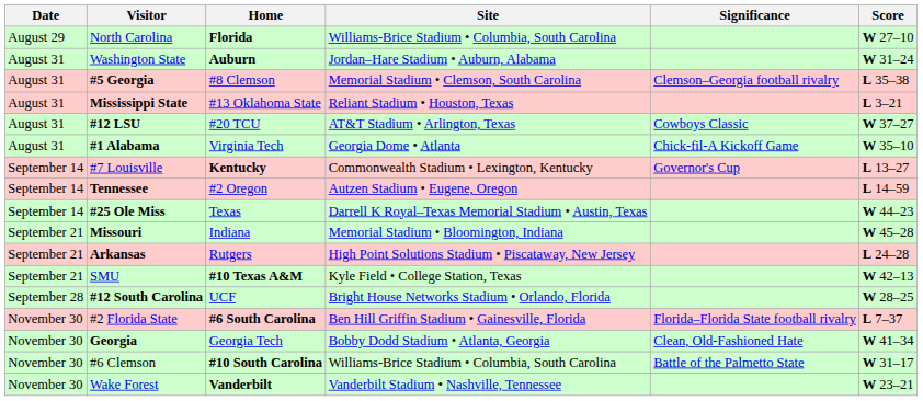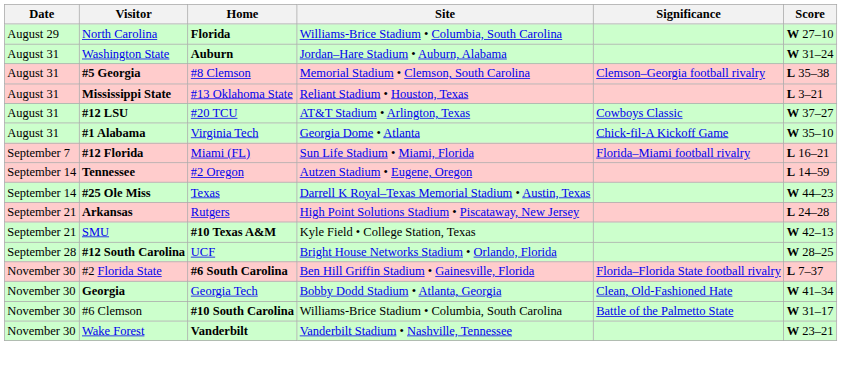 <table class="wikitable">
 <tr>
 <th>Date</th>
 <th>Visitor</th>
 <th>Home</th>
 <th>Site</th>
 <th>Significance</th>
 <th>Score</th>
 </tr>
 <tr bgcolor=ccffcc>
 <td>August 29</td>
 <td><a href='#'>North Carolina</a></td>
 <td><strong>Florida</strong></td>
 <td><a href='#'>Williams-Brice Stadium</a> • <a href='#'>Columbia, South Carolina</a></td>
 <td></td>
 <td><strong>W</strong> 27–10</td>
 </tr>
 <tr bgcolor=ccffcc>
 <td>August 31</td>
 <td><a href='#'>Washington State</a></td>
 <td><strong>Auburn</strong></td>
 <td><a href='#'>Jordan–Hare Stadium</a> • <a href='#'>Auburn, Alabama</a></td>
 <td></td>
 <td><strong>W</strong> 31–24</td>
 </tr>
 <tr bgcolor=ffcccc>
 <td>August 31</td>
 <td><strong>#5 Georgia</strong></td>
 <td><a href='#'>#8 Clemson</a></td>
 <td><a href='#'>Memorial Stadium</a> • <a href='#'>Clemson, South Carolina</a></td>
 <td><a href='#'>Clemson–Georgia football rivalry</a></td>
 <td><strong>L</strong> 35–38</td>
 </tr>
 <tr bgcolor=ffcccc>
 <td>August 31</td>
 <td><strong>Mississippi State</strong></td>
 <td><a href='#'>#13 Oklahoma State</a></td>
 <td><a href='#'>Reliant Stadium</a> • <a href='#'>Houston, Texas</a></td>
 <td></td>
 <td><strong>L</strong> 3–21</td>
 </tr>
 <tr bgcolor=ccffcc>
 <td>August 31</td>
 <td><strong>#12 LSU</strong></td>
 <td><a href='#'>#20 TCU</a></td>
 <td><a href='#'>AT&T Stadium</a> • <a href='#'>Arlington, Texas</a></td>
 <td><a href='#'>Cowboys Classic</a></td>
 <td><strong>W</strong> 37–27</td>
 </tr>
 <tr bgcolor=ccffcc>
 <td>August 31</td>
 <td><strong>#1 Alabama</strong></td>
 <td><a href='#'>Virginia Tech</a></td>
 <td><a href='#'>Georgia Dome</a> • <a href='#'>Atlanta</a></td>
 <td><a href='#'>Chick-fil-A Kickoff Game</a></td>
 <td><strong>W</strong> 35–10</td>
 </tr>
 <tr bgcolor=ffcccc>
-<td>September 14</td>
-<td><a href='#'>#7 Louisville</a></td>
-<td><strong>Kentucky</strong></td>
-<td>Commonwealth Stadium • Lexington, Kentucky</td>
-<td><a href='#'>Governor's Cup</a></td>
-<td><strong>L</strong> 13–27</td>
+<td>September 7</td>
+<td><strong>#12 Florida</strong></td>
+<td><a href='#'>Miami (FL)</a></td>
+<td><a href='#'>Sun Life Stadium</a> • <a href='#'>Miami, Florida</a></td>
+<td><a href='#'>Florida–Miami football rivalry</a></td>
+<td><strong>L</strong> 16–21</td>
 </tr>
 <tr bgcolor=ffcccc>
 <td>September 14</td>
 <td><strong>Tennessee</strong></td>
 <td><a href='#'>#2 Oregon</a></td>
 <td><a href='#'>Autzen Stadium</a> • <a href='#'>Eugene, Oregon</a></td>
 <td></td>
 <td><strong>L</strong> 14–59</td>
 </tr>
 <tr bgcolor=ccffcc>
 <td>September 14</td>
 <td><strong>#25 Ole Miss</strong></td>
 <td><a href='#'>Texas</a></td>
 <td><a href='#'>Darrell K Royal–Texas Memorial Stadium</a> • <a href='#'>Austin, Texas</a></td>
 <td></td>
 <td><strong>W</strong> 44–23</td>
-</tr>
-<tr bgcolor=ccffcc>
-<td>September 21</td>
-<td><strong>Missouri</strong></td>
-<td><a href='#'>Indiana</a></td>
-<td><a href='#'>Memorial Stadium</a> • <a href='#'>Bloomington, Indiana</a></td>
-<td></td>
-<td><strong>W</strong> 45–28</td>
 </tr>
 <tr bgcolor=ffcccc>
 <td>September 21</td>
 <td><strong>Arkansas</strong></td>
 <td><a href='#'>Rutgers</a></td>
 <td><a href='#'>High Point Solutions Stadium</a> • <a href='#'>Piscataway, New Jersey</a></td>
 <td></td>
 <td><strong>L</strong> 24–28</td>
 </tr>
 <tr bgcolor=ccffcc>
 <td>September 21</td>
 <td><a href='#'>SMU</a></td>
 <td><strong>#10 Texas A&M</strong></td>
 <td>Kyle Field • College Station, Texas</td>
 <td></td>
 <td><strong>W</strong> 42–13</td>
 </tr>
 <tr bgcolor=ccffcc>
 <td>September 28</td>
 <td><strong>#12 South Carolina</strong></td>
 <td><a href='#'>UCF</a></td>
 <td><a href='#'>Bright House Networks Stadium</a> • <a href='#'>Orlando, Florida</a></td>
 <td></td>
 <td><strong>W</strong> 28–25</td>
 </tr>
 <tr bgcolor=ffcccc>
 <td>November 30</td>
 <td>#2 <a href='#'>Florida State</a></td>
 <td><strong>#6 South Carolina</strong></td>
 <td><a href='#'>Ben Hill Griffin Stadium</a> • <a href='#'>Gainesville, Florida</a></td>
 <td><a href='#'>Florida–Florida State football rivalry</a></td>
 <td><strong>L</strong> 7–37</td>
 </tr>
 <tr bgcolor=ccffcc>
 <td>November 30</td>
 <td><strong>Georgia</strong></td>
 <td><a href='#'>Georgia Tech</a></td>
 <td><a href='#'>Bobby Dodd Stadium</a> • <a href='#'>Atlanta, Georgia</a></td>
 <td><a href='#'>Clean, Old-Fashioned Hate</a></td>
 <td><strong>W</strong> 41–34</td>
 </tr>
 <tr bgcolor=ccffcc>
 <td>November 30</td>
 <td>#6 Clemson</td>
 <td><strong>#10 South Carolina</strong></td>
 <td>Williams-Brice Stadium • Columbia, South Carolina</td>
 <td><a href='#'>Battle of the Palmetto State</a></td>
 <td><strong>W</strong> 31–17</td>
 </tr>
 <tr bgcolor=ccffcc>
 <td>November 30</td>
 <td><a href='#'>Wake Forest</a></td>
 <td><strong>Vanderbilt</strong></td>
 <td><a href='#'>Vanderbilt Stadium</a> • <a href='#'>Nashville, Tennessee</a></td>
 <td></td>
 <td><strong>W</strong> 23–21</td>
 </tr>
 </table>
